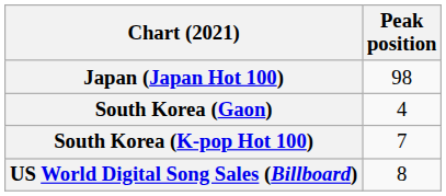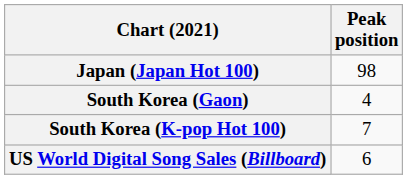 <table class="wikitable sortable plainrowheaders" style="text-align:center">
 <tr>
 <th scope="col">Chart (2021)</th>
 <th scope="col">Peak<br>position</th>
 </tr>
 <tr>
 <th scope="row">Japan (<a href='#'>Japan Hot 100</a>)</th>
 <td>98</td>
 </tr>
 <tr>
 <th scope="row">South Korea (<a href='#'>Gaon</a>)</th>
 <td>4</td>
 </tr>
 <tr>
 <th scope="row">South Korea (<a href='#'>K-pop Hot 100</a>)</th>
 <td>7</td>
 </tr>
 <tr>
 <th scope="row">US <a href='#'>World Digital Song Sales</a> (<em><a href='#'>Billboard</a></em>)</th>
-<td>8</td>
+<td>6</td>
 </tr>
 </table>
